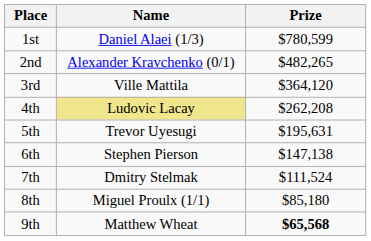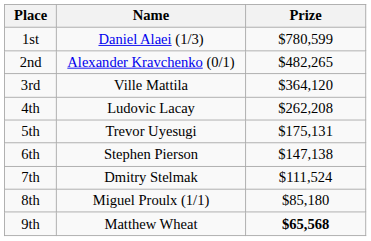 <table class="wikitable">
 <tr>
 <th width="50">Place</th>
 <th width="200">Name</th>
 <th width="125">Prize</th>
 </tr>
 <tr>
 <td align = "center">1st</td>
 <td align = "center"><a href='#'>Daniel Alaei</a> (1/3)</td>
 <td align = "center">$780,599</td>
 </tr>
 <tr>
 <td align = "center">2nd</td>
 <td align = "center"><a href='#'>Alexander Kravchenko</a> (0/1)</td>
 <td align = "center">$482,265</td>
 </tr>
 <tr>
 <td align = "center">3rd</td>
 <td align = "center">Ville Mattila</td>
 <td align = "center">$364,120</td>
 </tr>
 <tr>
 <td align = "center">4th</td>
-<td align = "center" style="background: khaki;">Ludovic Lacay</td>
+<td align = "center">Ludovic Lacay</td>
 <td align = "center">$262,208</td>
 </tr>
 <tr>
 <td align = "center">5th</td>
 <td align = "center">Trevor Uyesugi</td>
-<td align = "center">$195,631</td>
+<td align = "center">$175,131</td>
 </tr>
 <tr>
 <td align = "center">6th</td>
 <td align = "center">Stephen Pierson</td>
 <td align = "center">$147,138</td>
 </tr>
 <tr>
 <td align = "center">7th</td>
 <td align = "center">Dmitry Stelmak</td>
 <td align = "center">$111,524</td>
 </tr>
 <tr>
 <td align = "center">8th</td>
 <td align = "center">Miguel Proulx (1/1)</td>
 <td align = "center">$85,180</td>
 </tr>
 <tr>
 <td align = "center">9th</td>
 <td align = "center">Matthew Wheat</td>
 <td align = "center"><strong>$65,568</strong></td>
 </tr>
 </table>
